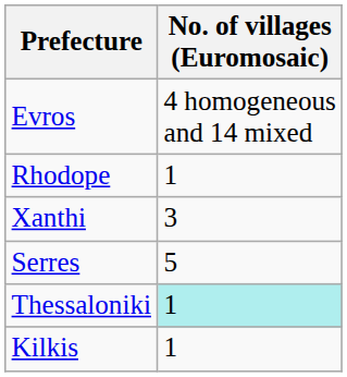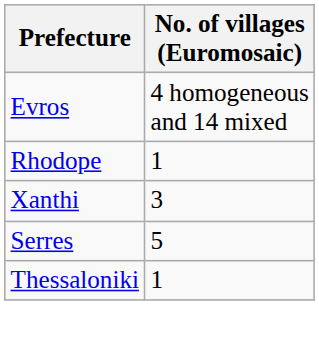 <table class="wikitable">
 <tr>
 <th>Prefecture</th>
 <th>No. of villages<br>(Euromosaic)</th>
 </tr>
 <tr>
 <td><a href='#'>Evros</a></td>
 <td>4 homogeneous<br>and 14 mixed</td>
 </tr>
 <tr>
 <td><a href='#'>Rhodope</a></td>
 <td>1</td>
 </tr>
 <tr>
 <td><a href='#'>Xanthi</a></td>
 <td>3</td>
 </tr>
 <tr>
 <td><a href='#'>Serres</a></td>
 <td>5</td>
 </tr>
 <tr>
 <td><a href='#'>Thessaloniki</a></td>
-<td style="background: paleturquoise;">1</td>
-</tr>
-<tr>
-<td><a href='#'>Kilkis</a></td>
 <td>1</td>
 </tr>
 </table>
